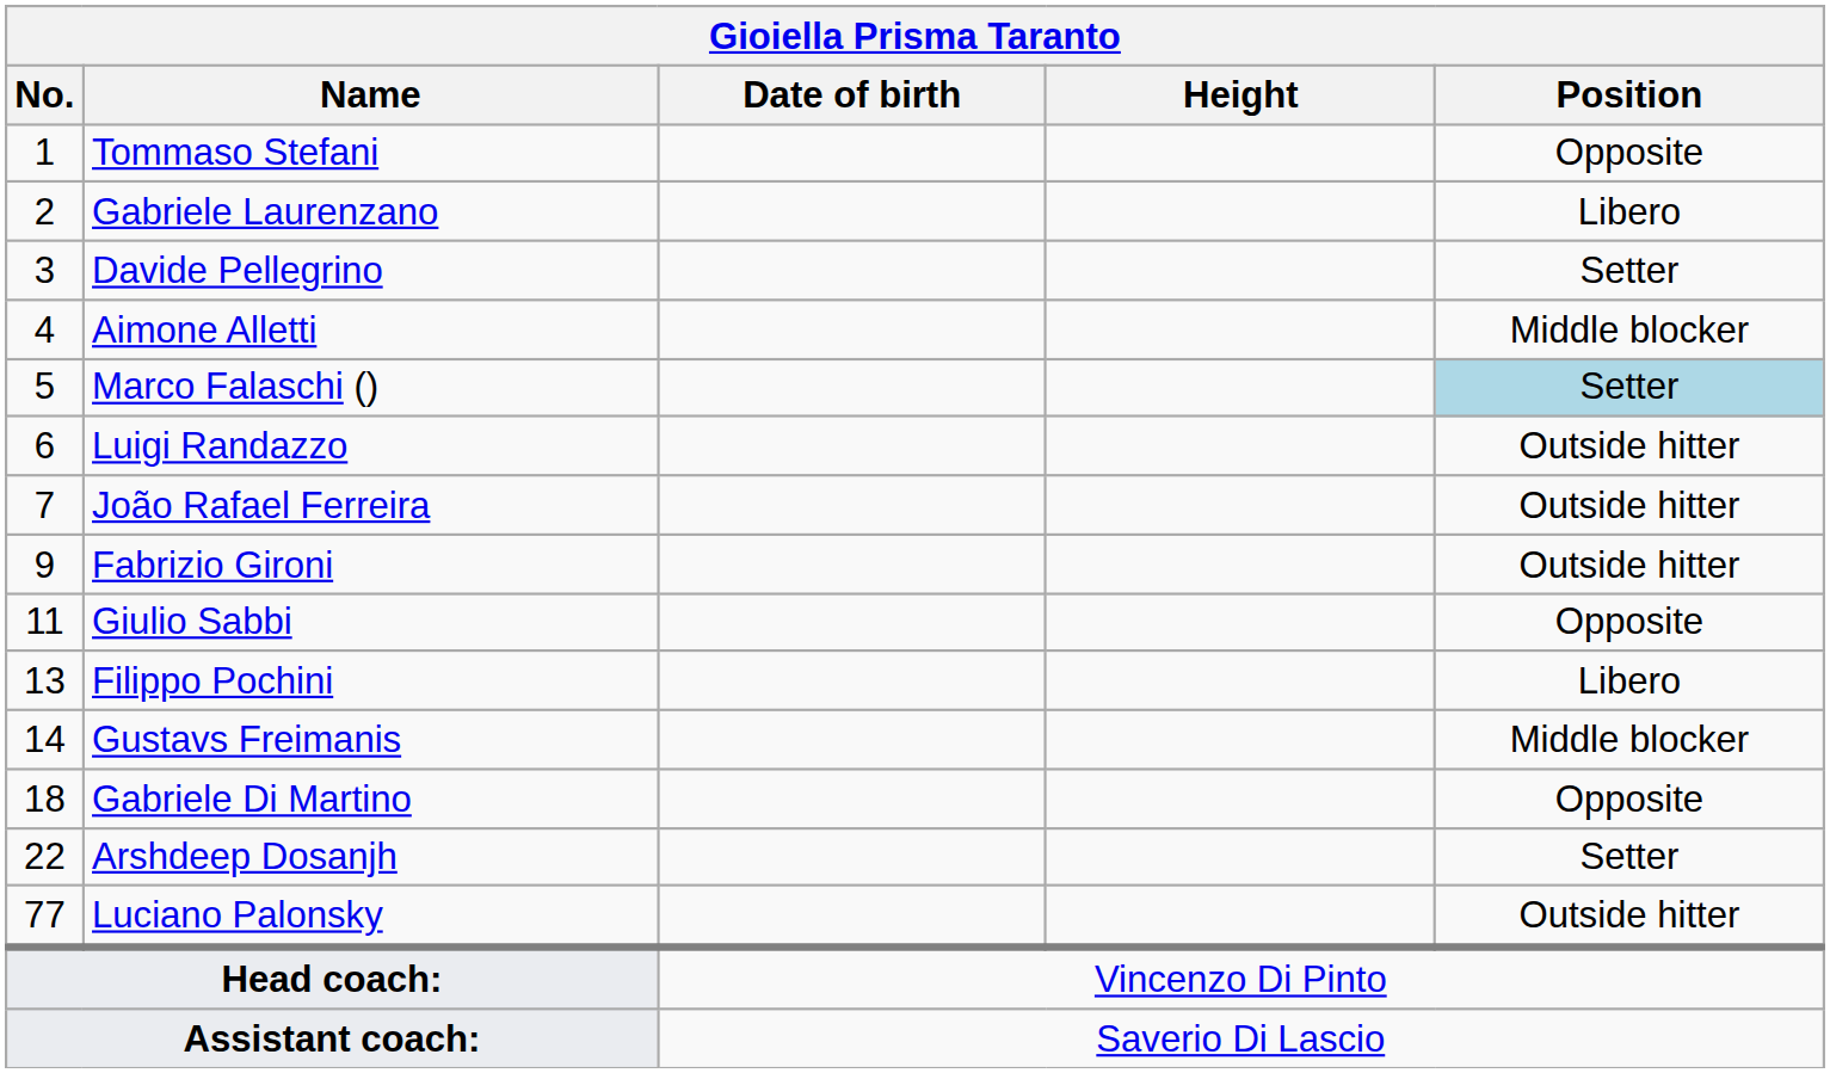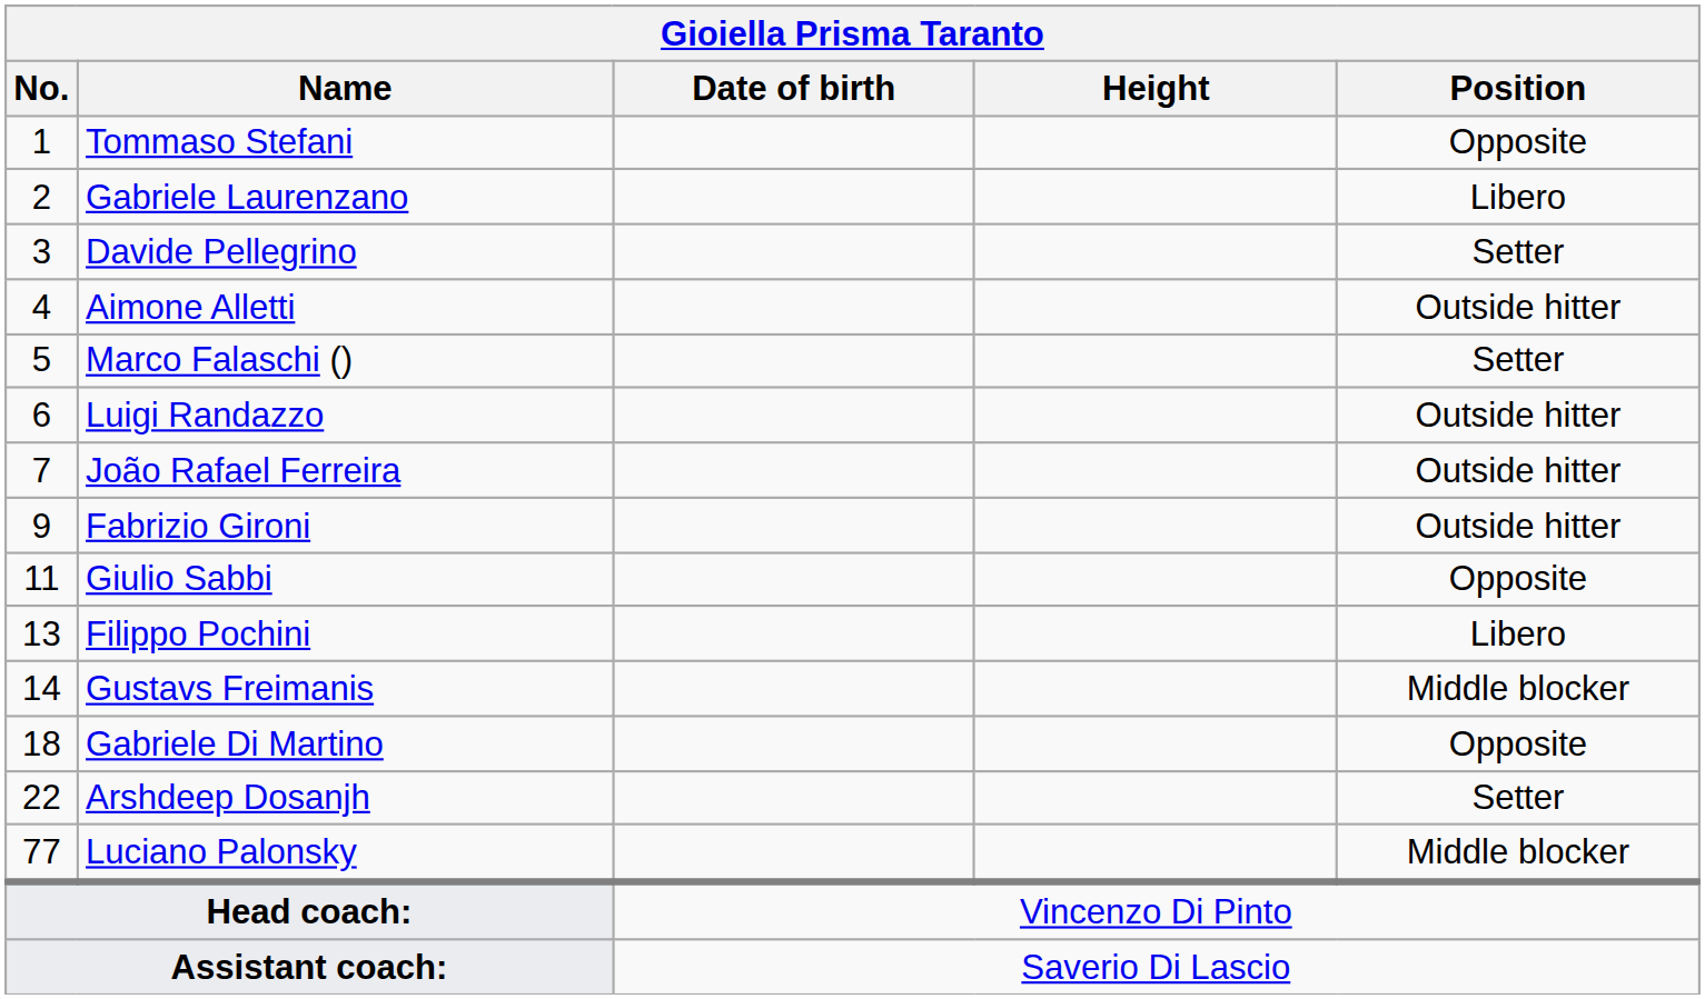 <table class="wikitable collapsible collapsed" style="font-size:90%; text-align:center">
 <tr>
 <th colspan=5 style="width:30em"><a href='#'>Gioiella Prisma Taranto</a></th>
 </tr>
 <tr>
 <th>No.</th>
 <th style="width:15em">Name</th>
 <th style="width:10em">Date of birth</th>
 <th style="width:10em">Height</th>
 <th style="width:10em">Position</th>
 </tr>
 <tr>
 <td>1</td>
 <td align=left> <a href='#'>Tommaso Stefani</a></td>
 <td align=right></td>
 <td></td>
 <td>Opposite</td>
 </tr>
 <tr>
 <td>2</td>
 <td align=left> <a href='#'>Gabriele Laurenzano</a></td>
 <td align=right></td>
 <td></td>
 <td>Libero</td>
 </tr>
 <tr>
 <td>3</td>
 <td align=left> <a href='#'>Davide Pellegrino</a></td>
 <td align=right></td>
 <td></td>
 <td>Setter</td>
 </tr>
 <tr>
 <td>4</td>
 <td align=left> <a href='#'>Aimone Alletti</a></td>
 <td align=right></td>
 <td></td>
-<td>Middle blocker</td>
+<td>Outside hitter</td>
 </tr>
 <tr>
 <td>5</td>
 <td align=left> <a href='#'>Marco Falaschi</a> ()</td>
 <td align=right></td>
 <td></td>
-<td style="background: lightblue;">Setter</td>
+<td>Setter</td>
 </tr>
 <tr>
 <td>6</td>
 <td align=left> <a href='#'>Luigi Randazzo</a></td>
 <td align=right></td>
 <td></td>
 <td>Outside hitter</td>
 </tr>
 <tr>
 <td>7</td>
 <td align=left> <a href='#'>João Rafael Ferreira</a></td>
 <td align=right></td>
 <td></td>
 <td>Outside hitter</td>
 </tr>
 <tr>
 <td>9</td>
 <td align=left> <a href='#'>Fabrizio Gironi</a></td>
 <td align=right></td>
 <td></td>
 <td>Outside hitter</td>
 </tr>
 <tr>
 <td>11</td>
 <td align=left> <a href='#'>Giulio Sabbi</a></td>
 <td align=right></td>
 <td></td>
 <td>Opposite</td>
 </tr>
 <tr>
 <td>13</td>
 <td align=left> <a href='#'>Filippo Pochini</a></td>
 <td align=right></td>
 <td></td>
 <td>Libero</td>
 </tr>
 <tr>
 <td>14</td>
 <td align=left> <a href='#'>Gustavs Freimanis</a></td>
 <td align=right></td>
 <td></td>
 <td>Middle blocker</td>
 </tr>
 <tr>
 <td>18</td>
 <td align=left> <a href='#'>Gabriele Di Martino</a></td>
 <td align=right></td>
 <td></td>
 <td>Opposite</td>
 </tr>
 <tr>
 <td>22</td>
 <td align=left> <a href='#'>Arshdeep Dosanjh</a></td>
 <td align=right></td>
 <td></td>
 <td>Setter</td>
 </tr>
 <tr>
 <td>77</td>
 <td align=left> <a href='#'>Luciano Palonsky</a></td>
 <td align=right></td>
 <td></td>
-<td>Outside hitter</td>
+<td>Middle blocker</td>
 </tr>
 <tr style="border-top: 3px solid grey">
 <td colspan=2 style="background:#EAECF0"><strong>Head coach:</strong></td>
 <td colspan=3> <a href='#'>Vincenzo Di Pinto</a></td>
 </tr>
 <tr>
 <td colspan=2 style="background:#EAECF0"><strong>Assistant coach:</strong></td>
 <td colspan=3> <a href='#'>Saverio Di Lascio</a></td>
 </tr>
 </table>
